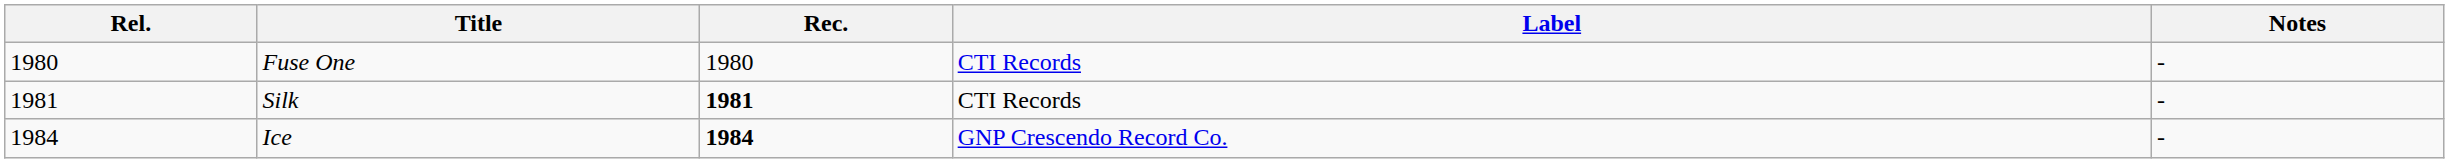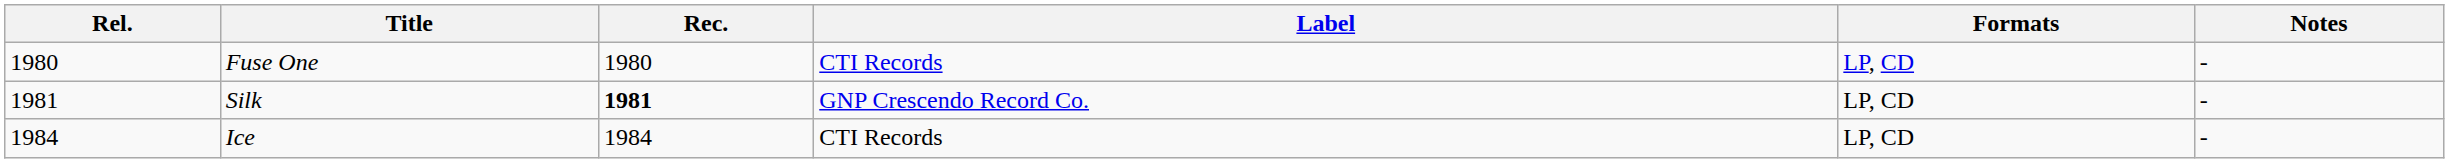 <table class="wikitable sortable" width="82%">
 <tr>
 <th>Rel.</th>
 <th>Title</th>
 <th>Rec.</th>
 <th><a href='#'>Label</a></th>
+<th>Formats</th>
 <th>Notes</th>
 </tr>
 <tr>
 <td>1980</td>
 <td><em>Fuse One</em></td>
 <td>1980</td>
 <td><a href='#'>CTI Records</a></td>
+<td><a href='#'>LP</a>, <a href='#'>CD</a></td>
 <td>-</td>
 </tr>
 <tr>
 <td>1981</td>
 <td><em>Silk</em></td>
 <td><strong>1981</strong></td>
-<td>CTI Records</td>
+<td><a href='#'>GNP Crescendo Record Co.</a></td>
+<td>LP, CD</td>
 <td>-</td>
 </tr>
 <tr>
 <td>1984</td>
 <td><em>Ice</em></td>
-<td><strong>1984</strong></td>
-<td><a href='#'>GNP Crescendo Record Co.</a></td>
+<td>1984</td>
+<td>CTI Records</td>
+<td>LP, CD</td>
 <td>-</td>
 </tr>
 </table>
